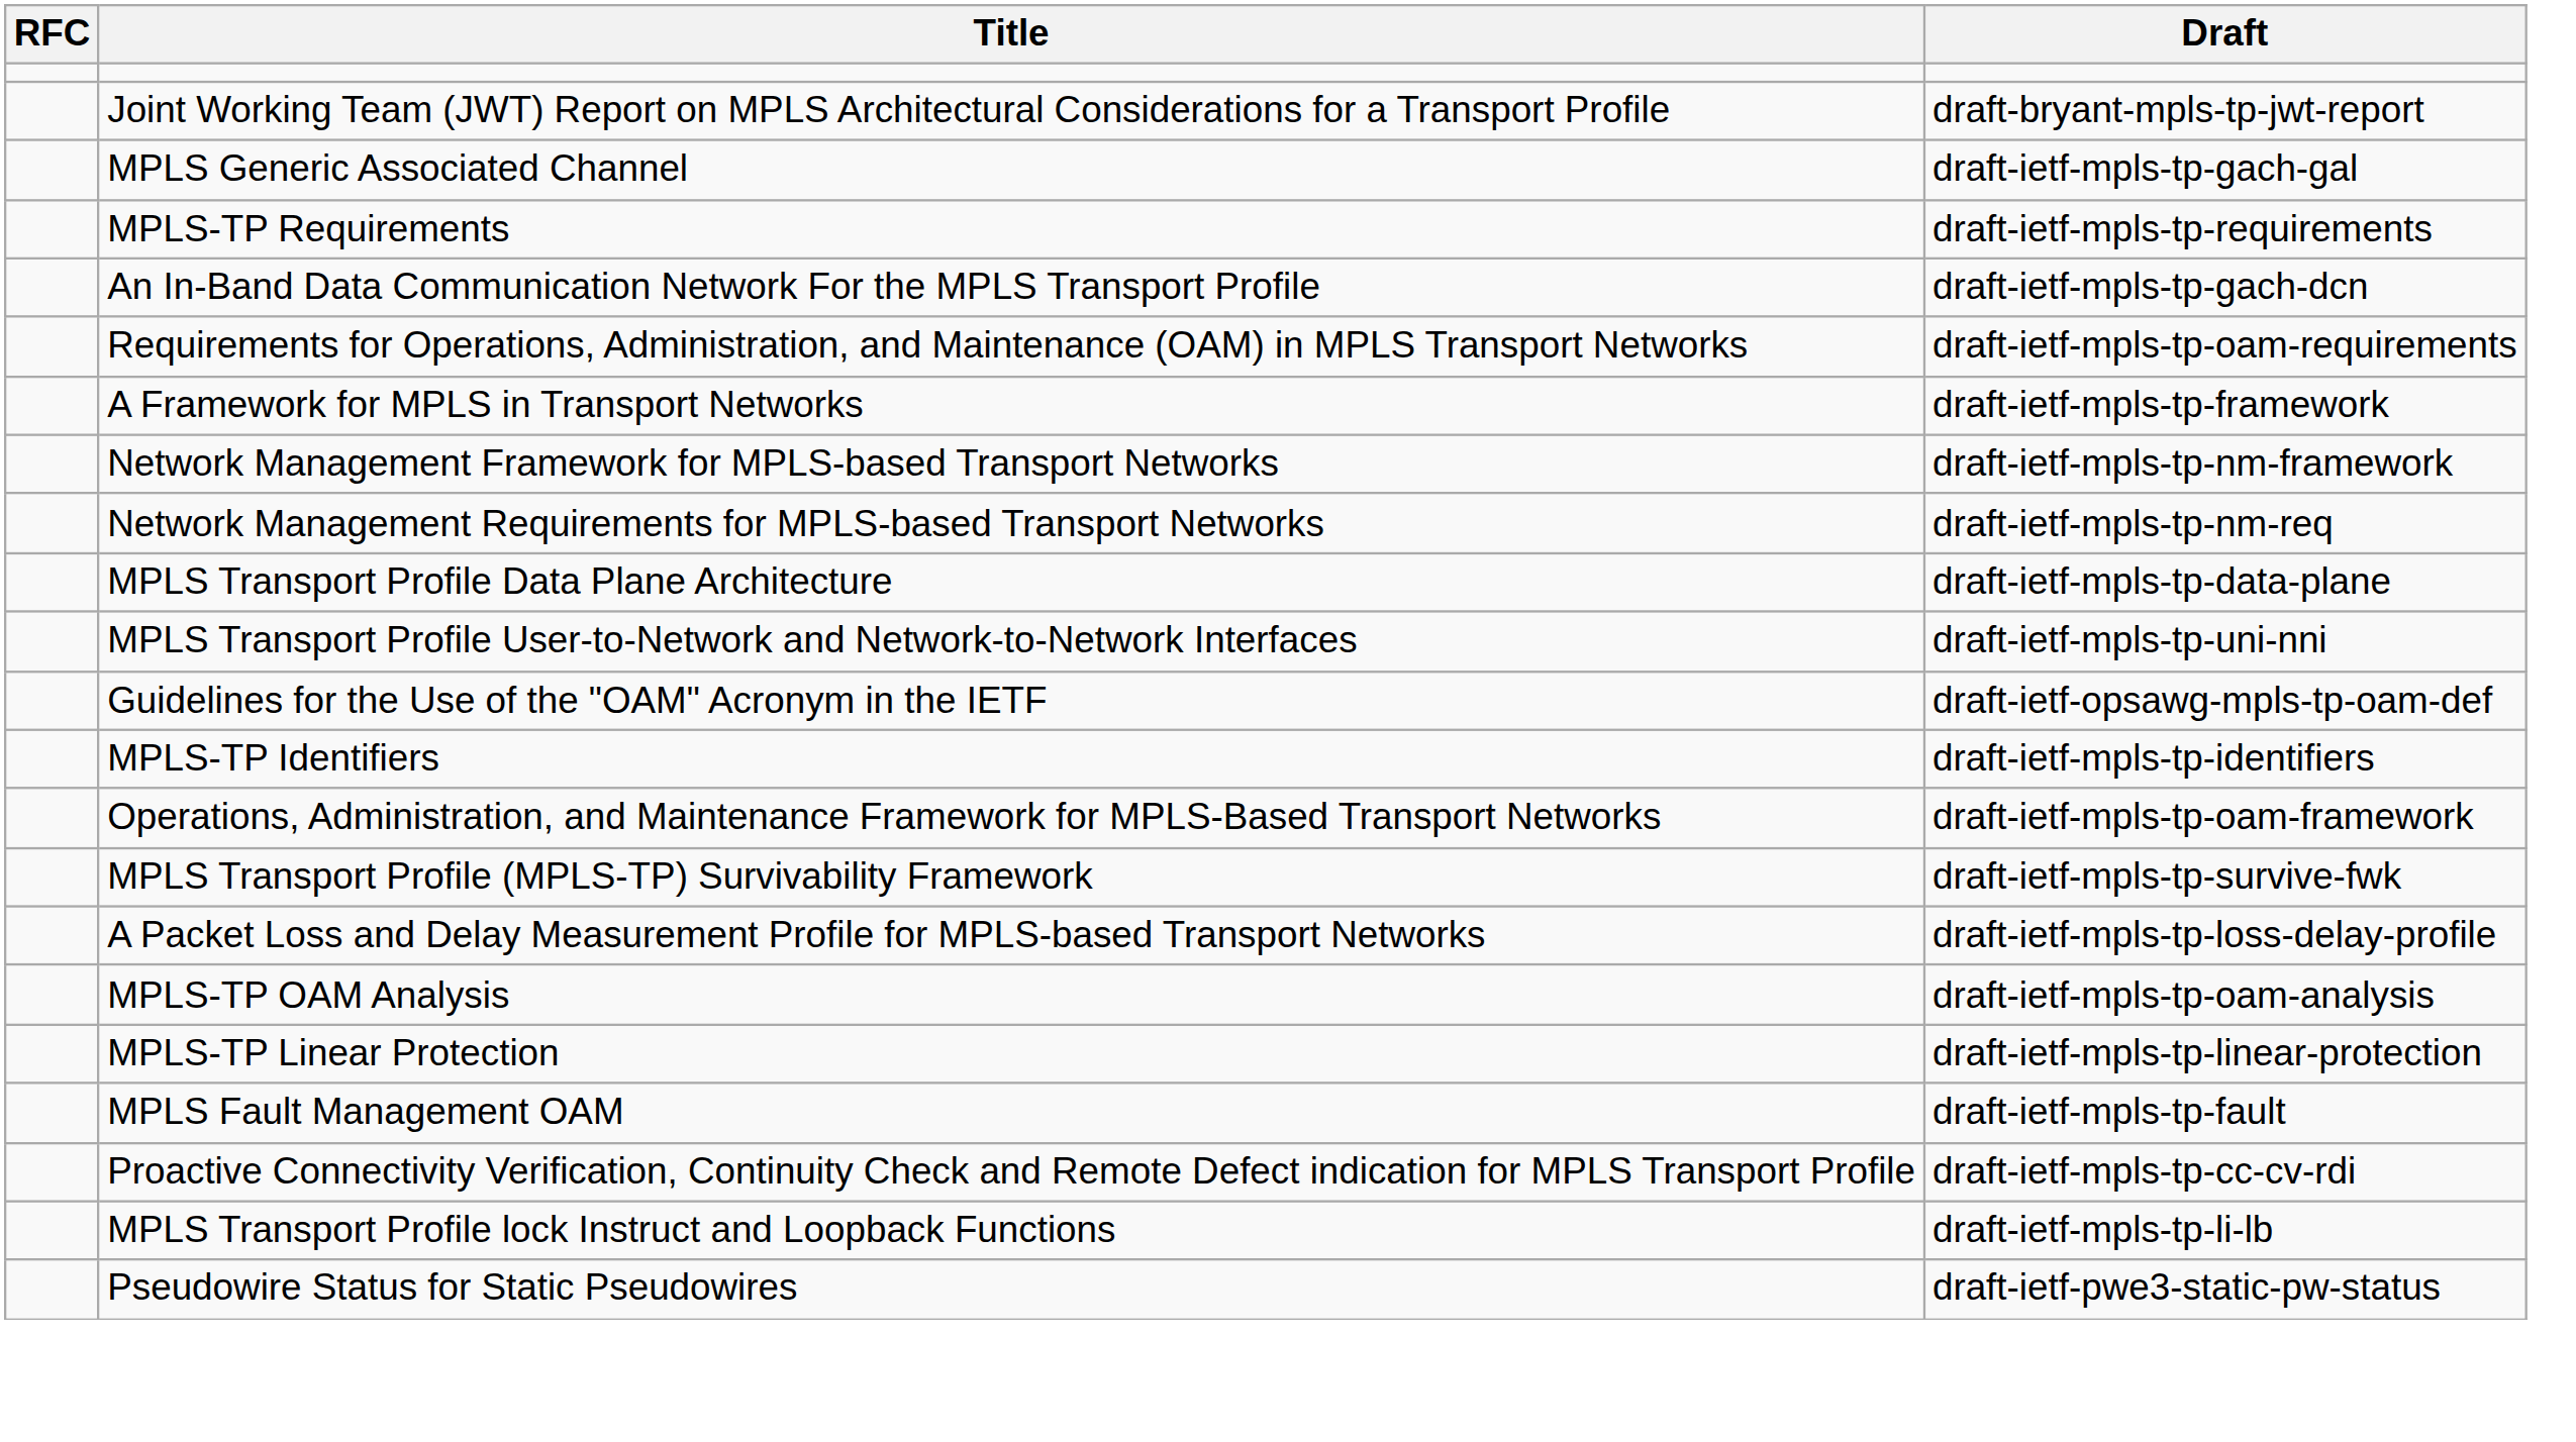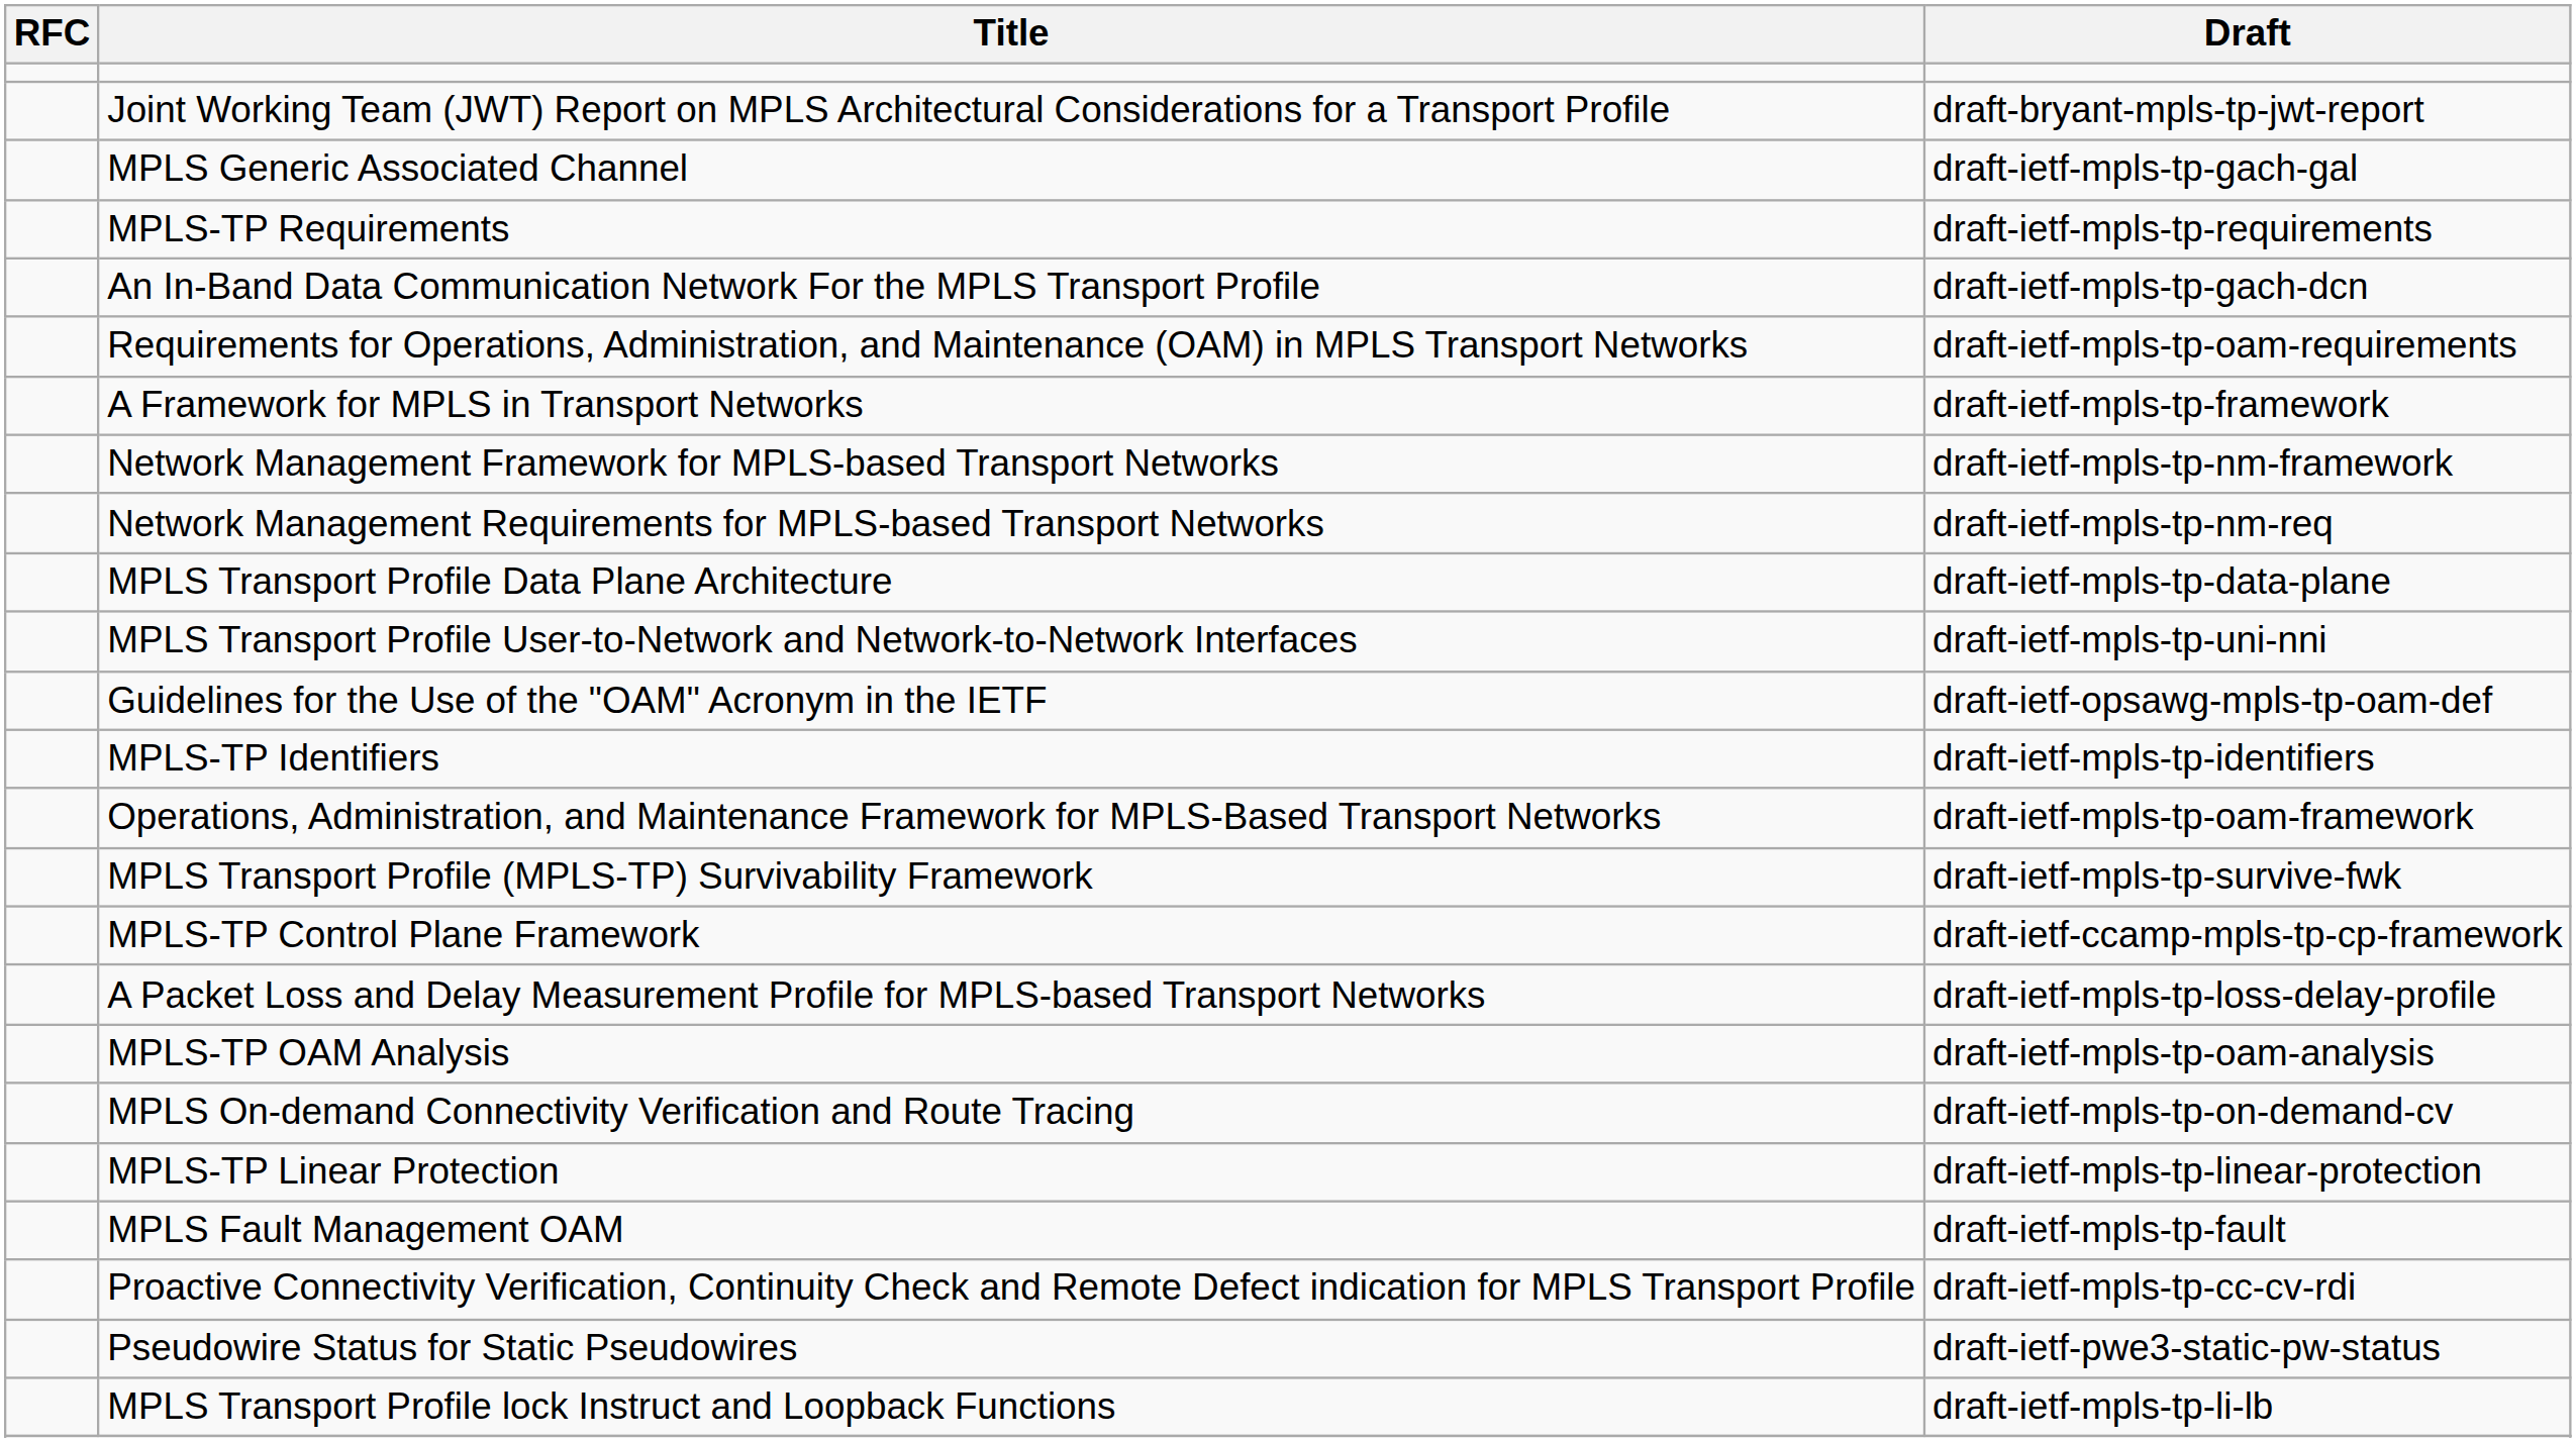 <table class="wikitable">
 <tr>
 <th>RFC</th>
 <th>Title</th>
 <th>Draft</th>
 </tr>
 <tr>
 <td></td>
 <td></td>
 </tr>
 <tr>
 <td></td>
 <td>Joint Working Team (JWT) Report on MPLS Architectural Considerations for a Transport Profile</td>
 <td>draft-bryant-mpls-tp-jwt-report</td>
 </tr>
 <tr>
 <td></td>
 <td>MPLS Generic Associated Channel</td>
 <td>draft-ietf-mpls-tp-gach-gal</td>
 </tr>
 <tr>
 <td></td>
 <td>MPLS-TP Requirements</td>
 <td>draft-ietf-mpls-tp-requirements</td>
 </tr>
 <tr>
 <td></td>
 <td>An In-Band Data Communication Network For the MPLS Transport Profile</td>
 <td>draft-ietf-mpls-tp-gach-dcn</td>
 </tr>
 <tr>
 <td></td>
 <td>Requirements for Operations, Administration, and Maintenance (OAM) in MPLS Transport Networks</td>
 <td>draft-ietf-mpls-tp-oam-requirements</td>
 </tr>
 <tr>
 <td></td>
 <td>A Framework for MPLS in Transport Networks</td>
 <td>draft-ietf-mpls-tp-framework</td>
 </tr>
 <tr>
 <td></td>
 <td>Network Management Framework for MPLS-based Transport Networks</td>
 <td>draft-ietf-mpls-tp-nm-framework</td>
 </tr>
 <tr>
 <td></td>
 <td>Network Management Requirements for MPLS-based Transport Networks</td>
 <td>draft-ietf-mpls-tp-nm-req</td>
 </tr>
 <tr>
 <td></td>
 <td>MPLS Transport Profile Data Plane Architecture</td>
 <td>draft-ietf-mpls-tp-data-plane</td>
 </tr>
 <tr>
 <td></td>
 <td>MPLS Transport Profile User-to-Network and Network-to-Network Interfaces</td>
 <td>draft-ietf-mpls-tp-uni-nni</td>
 </tr>
 <tr>
 <td></td>
 <td>Guidelines for the Use of the "OAM" Acronym in the IETF</td>
 <td>draft-ietf-opsawg-mpls-tp-oam-def</td>
 </tr>
 <tr>
 <td></td>
 <td>MPLS-TP Identifiers</td>
 <td>draft-ietf-mpls-tp-identifiers</td>
 </tr>
 <tr>
 <td></td>
 <td>Operations, Administration, and Maintenance Framework for MPLS-Based Transport Networks</td>
 <td>draft-ietf-mpls-tp-oam-framework</td>
 </tr>
 <tr>
 <td></td>
 <td>MPLS Transport Profile (MPLS-TP) Survivability Framework</td>
 <td>draft-ietf-mpls-tp-survive-fwk</td>
 </tr>
 <tr>
 <td></td>
+<td>MPLS-TP Control Plane Framework</td>
+<td>draft-ietf-ccamp-mpls-tp-cp-framework</td>
+</tr>
+<tr>
+<td></td>
 <td>A Packet Loss and Delay Measurement Profile for MPLS-based Transport Networks</td>
 <td>draft-ietf-mpls-tp-loss-delay-profile</td>
 </tr>
 <tr>
 <td></td>
 <td>MPLS-TP OAM Analysis</td>
 <td>draft-ietf-mpls-tp-oam-analysis</td>
+</tr>
+<tr>
+<td></td>
+<td>MPLS On-demand Connectivity Verification and Route Tracing</td>
+<td>draft-ietf-mpls-tp-on-demand-cv</td>
 </tr>
 <tr>
 <td></td>
 <td>MPLS-TP Linear Protection</td>
 <td>draft-ietf-mpls-tp-linear-protection</td>
 </tr>
 <tr>
 <td></td>
 <td>MPLS Fault Management OAM</td>
 <td>draft-ietf-mpls-tp-fault</td>
 </tr>
 <tr>
 <td></td>
 <td>Proactive Connectivity Verification, Continuity Check and Remote Defect indication for MPLS Transport Profile</td>
 <td>draft-ietf-mpls-tp-cc-cv-rdi</td>
 </tr>
 <tr>
 <td></td>
-<td>MPLS Transport Profile lock Instruct and Loopback Functions</td>
-<td>draft-ietf-mpls-tp-li-lb</td>
+<td>Pseudowire Status for Static Pseudowires</td>
+<td>draft-ietf-pwe3-static-pw-status</td>
 </tr>
 <tr>
 <td></td>
-<td>Pseudowire Status for Static Pseudowires</td>
-<td>draft-ietf-pwe3-static-pw-status</td>
+<td>MPLS Transport Profile lock Instruct and Loopback Functions</td>
+<td>draft-ietf-mpls-tp-li-lb</td>
 </tr>
 <tr>
 </tr>
 <tr>
 </tr>
 </table>
